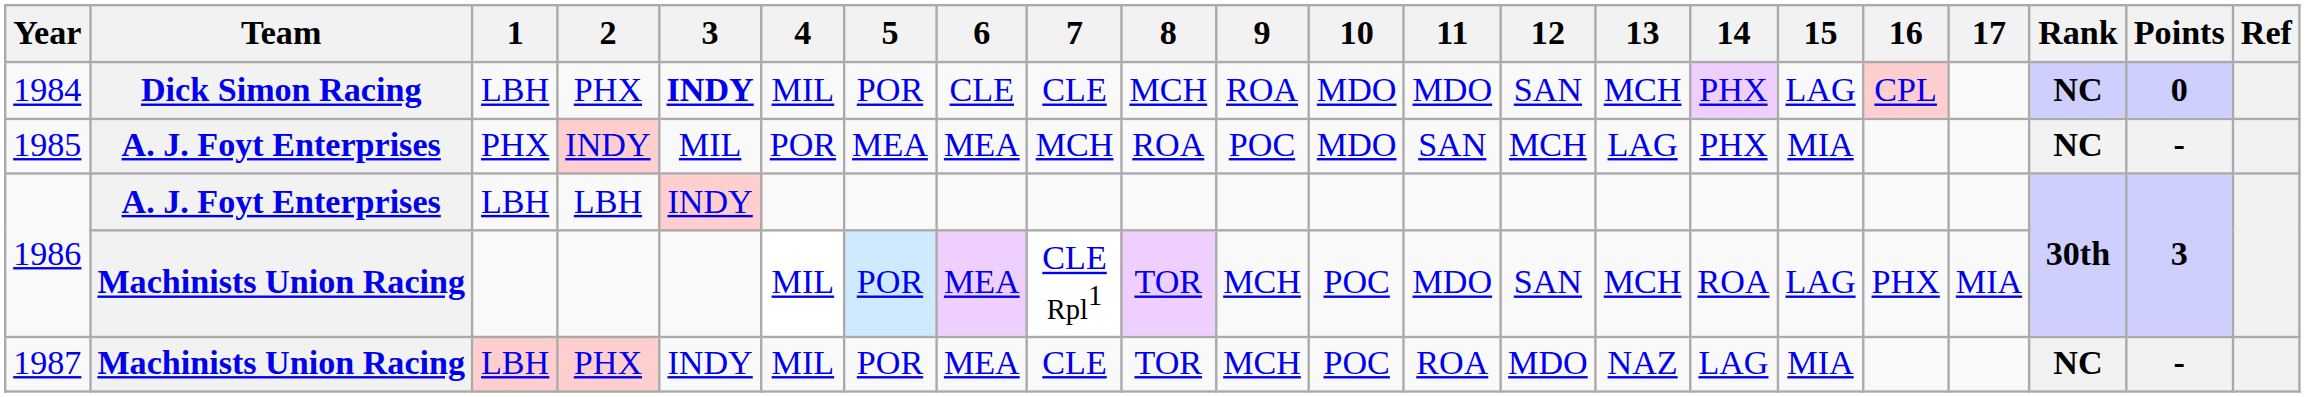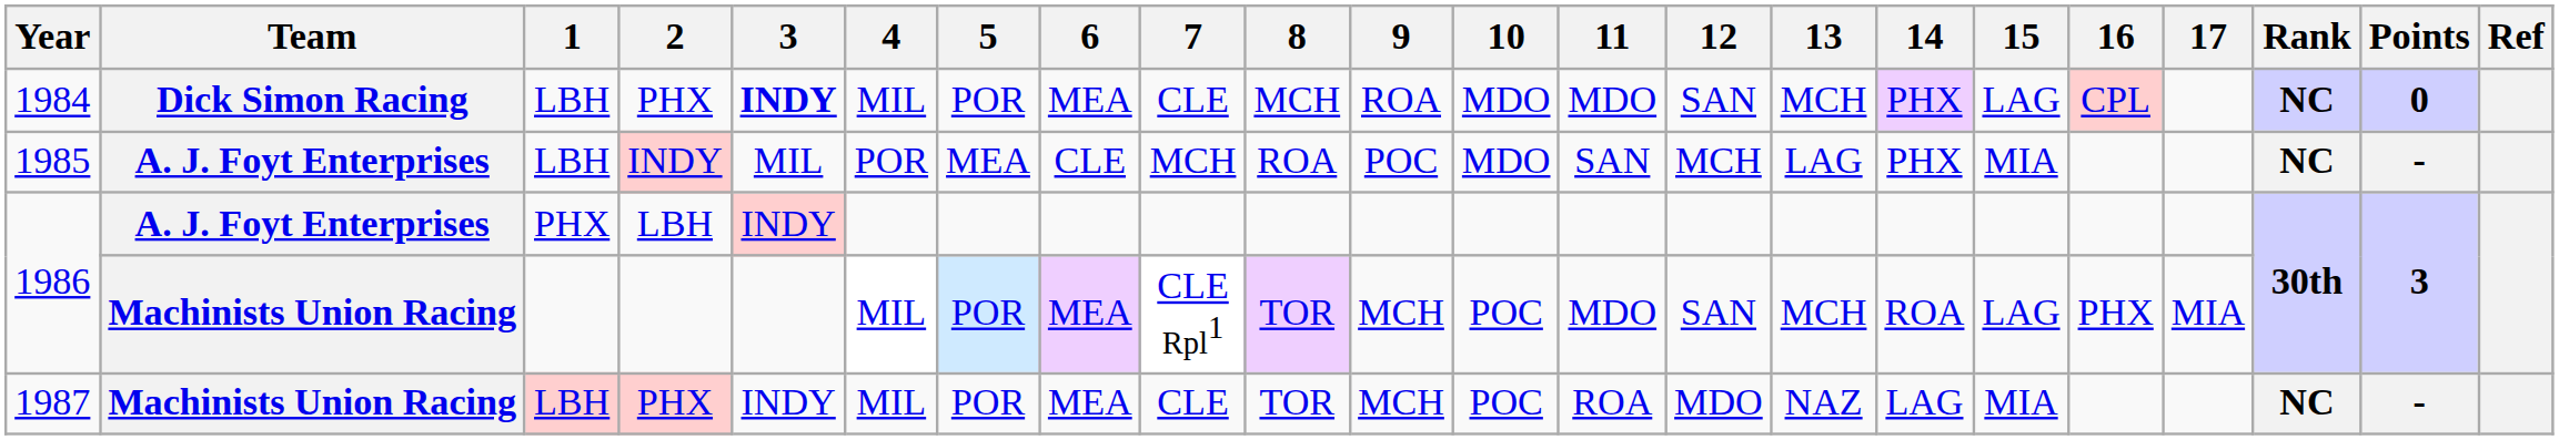 <table class="wikitable" style="text-align:center; font-size:90%">
 <tr>
 <th>Year</th>
 <th>Team</th>
 <th>1</th>
 <th>2</th>
 <th>3</th>
 <th>4</th>
 <th>5</th>
 <th>6</th>
 <th>7</th>
 <th>8</th>
 <th>9</th>
 <th>10</th>
 <th>11</th>
 <th>12</th>
 <th>13</th>
 <th>14</th>
 <th>15</th>
 <th>16</th>
 <th>17</th>
 <th>Rank</th>
 <th>Points</th>
 <th>Ref</th>
 </tr>
 <tr>
 <td><a href='#'>1984</a></td>
 <th><a href='#'>Dick Simon Racing</a></th>
 <td><a href='#'>LBH</a></td>
 <td><a href='#'>PHX</a></td>
 <td><strong><a href='#'>INDY</a></strong></td>
 <td><a href='#'>MIL</a></td>
 <td><a href='#'>POR</a></td>
-<td><a href='#'>CLE</a></td>
+<td><a href='#'>MEA</a></td>
 <td><a href='#'>CLE</a></td>
 <td><a href='#'>MCH</a></td>
 <td><a href='#'>ROA</a></td>
 <td><a href='#'>MDO</a></td>
 <td><a href='#'>MDO</a></td>
 <td><a href='#'>SAN</a></td>
 <td><a href='#'>MCH</a></td>
 <td style="background:#EFCFFF;"><a href='#'>PHX</a><br></td>
 <td><a href='#'>LAG</a></td>
 <td style="background:#FFCFCF;"><a href='#'>CPL</a><br></td>
 <td></td>
 <td style="background:#CFCFFF;"><strong>NC</strong></td>
 <td style="background:#CFCFFF;"><strong>0</strong></td>
 <th></th>
 </tr>
 <tr>
 <td><a href='#'>1985</a></td>
 <th><a href='#'>A. J. Foyt Enterprises</a></th>
-<td><a href='#'>PHX</a></td>
+<td><a href='#'>LBH</a></td>
 <td style="background:#FFCFCF;"><a href='#'>INDY</a><br></td>
 <td><a href='#'>MIL</a></td>
 <td><a href='#'>POR</a></td>
 <td><a href='#'>MEA</a></td>
-<td><a href='#'>MEA</a></td>
+<td><a href='#'>CLE</a></td>
 <td><a href='#'>MCH</a></td>
 <td><a href='#'>ROA</a></td>
 <td><a href='#'>POC</a></td>
 <td><a href='#'>MDO</a></td>
 <td><a href='#'>SAN</a></td>
 <td><a href='#'>MCH</a></td>
 <td><a href='#'>LAG</a></td>
 <td><a href='#'>PHX</a><br></td>
 <td><a href='#'>MIA</a></td>
 <td></td>
 <td></td>
 <th>NC</th>
 <th>-</th>
 <th></th>
 </tr>
 <tr>
 <td rowspan=2><a href='#'>1986</a></td>
 <th><a href='#'>A. J. Foyt Enterprises</a></th>
-<td><a href='#'>LBH</a></td>
+<td><a href='#'>PHX</a></td>
 <td><a href='#'>LBH</a></td>
 <td style="background:#FFCFCF;"><a href='#'>INDY</a><br></td>
 <td></td>
 <td></td>
 <td></td>
 <td></td>
 <td></td>
 <td></td>
 <td></td>
 <td></td>
 <td></td>
 <td></td>
 <td></td>
 <td></td>
 <td></td>
 <td></td>
 <td style="background:#CFCFFF;" rowspan=2><strong>30th</strong></td>
 <td style="background:#CFCFFF;" rowspan=2><strong>3</strong></td>
 <th rowspan=2></th>
 </tr>
 <tr>
 <th><a href='#'>Machinists Union Racing</a></th>
 <td></td>
 <td></td>
 <td></td>
 <td style="background:#FFFFFF;"><a href='#'>MIL</a><br></td>
 <td style="background:#CFEAFF;"><a href='#'>POR</a><br></td>
 <td style="background:#EFCFFF;"><a href='#'>MEA</a><br></td>
 <td style="background:#FFFFFF;"><a href='#'>CLE</a><br><small>Rpl</small><sup>1</sup></td>
 <td style="background:#EFCFFF;"><a href='#'>TOR</a><br></td>
 <td><a href='#'>MCH</a></td>
 <td><a href='#'>POC</a></td>
 <td><a href='#'>MDO</a></td>
 <td><a href='#'>SAN</a></td>
 <td><a href='#'>MCH</a></td>
 <td><a href='#'>ROA</a></td>
 <td><a href='#'>LAG</a></td>
 <td><a href='#'>PHX</a></td>
 <td><a href='#'>MIA</a></td>
 </tr>
 <tr>
 <td><a href='#'>1987</a></td>
 <th><a href='#'>Machinists Union Racing</a></th>
 <td style="background:#FFCFCF;"><a href='#'>LBH</a><br></td>
 <td style="background:#FFCFCF;"><a href='#'>PHX</a><br></td>
 <td><a href='#'>INDY</a></td>
 <td><a href='#'>MIL</a></td>
 <td><a href='#'>POR</a></td>
 <td><a href='#'>MEA</a></td>
 <td><a href='#'>CLE</a></td>
 <td><a href='#'>TOR</a></td>
 <td><a href='#'>MCH</a></td>
 <td><a href='#'>POC</a></td>
 <td><a href='#'>ROA</a></td>
 <td><a href='#'>MDO</a></td>
 <td><a href='#'>NAZ</a></td>
 <td><a href='#'>LAG</a></td>
 <td><a href='#'>MIA</a></td>
 <td></td>
 <td></td>
 <th>NC</th>
 <th>-</th>
 <th></th>
 </tr>
 </table>
